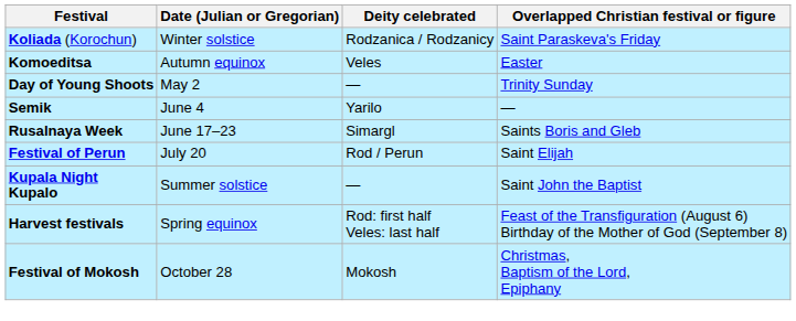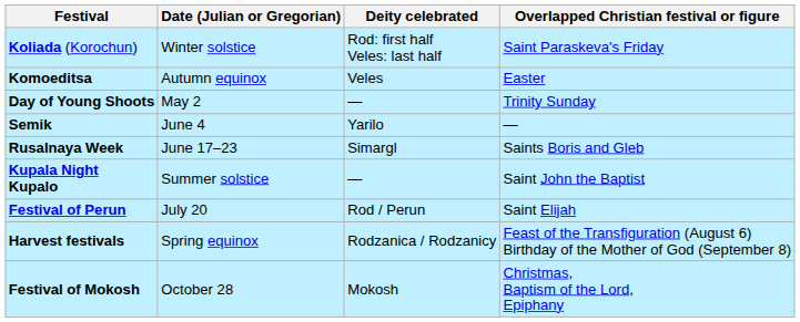 <table class="wikitable" style="margin:auto;">
 <tr>
 <th>Festival</th>
 <th>Date (Julian or Gregorian)</th>
 <th>Deity celebrated</th>
 <th>Overlapped Christian festival or figure</th>
 </tr>
 <tr bgcolor="#C0F0FF">
 <td><strong><a href='#'>Koliada</a></strong> (<a href='#'>Korochun</a>)</td>
 <td>Winter <a href='#'>solstice</a></td>
-<td>Rodzanica / Rodzanicy</td>
+<td>Rod: first half<br>Veles: last half</td>
 <td><a href='#'>Saint Paraskeva's Friday</a></td>
 </tr>
 <tr bgcolor="#C0F0FF">
 <td><strong>Komoeditsa</strong></td>
 <td>Autumn <a href='#'>equinox</a></td>
 <td>Veles</td>
 <td><a href='#'>Easter</a></td>
 </tr>
 <tr bgcolor="#C0F0FF">
 <td><strong>Day of Young Shoots</strong></td>
 <td>May 2</td>
 <td>—</td>
 <td><a href='#'>Trinity Sunday</a></td>
 </tr>
 <tr bgcolor="#C0F0FF">
 <td><strong>Semik</strong></td>
 <td>June 4</td>
 <td>Yarilo</td>
 <td>—</td>
 </tr>
 <tr bgcolor="#C0F0FF">
 <td><strong>Rusalnaya Week</strong></td>
 <td>June 17–23</td>
 <td>Simargl</td>
 <td>Saints <a href='#'>Boris and Gleb</a></td>
 </tr>
 <tr bgcolor="#C0F0FF">
+<td><strong><a href='#'>Kupala Night</a></strong><br><strong>Kupalo</strong></td>
+<td>Summer <a href='#'>solstice</a></td>
+<td>—</td>
+<td>Saint <a href='#'>John the Baptist</a></td>
+</tr>
+<tr bgcolor="#C0F0FF">
 <td><strong><a href='#'>Festival of Perun</a></strong></td>
 <td>July 20</td>
 <td>Rod / Perun</td>
 <td>Saint <a href='#'>Elijah</a></td>
 </tr>
 <tr bgcolor="#C0F0FF">
-<td><strong><a href='#'>Kupala Night</a></strong><br><strong>Kupalo</strong></td>
-<td>Summer <a href='#'>solstice</a></td>
-<td>—</td>
-<td>Saint <a href='#'>John the Baptist</a></td>
-</tr>
-<tr bgcolor="#C0F0FF">
 <td><strong>Harvest festivals</strong></td>
 <td>Spring <a href='#'>equinox</a></td>
-<td>Rod: first half<br>Veles: last half</td>
+<td>Rodzanica / Rodzanicy</td>
 <td><a href='#'>Feast of the Transfiguration</a> (August 6)<br> Birthday of the Mother of God (September 8)</td>
 </tr>
 <tr bgcolor="#C0F0FF">
 <td><strong>Festival of Mokosh</strong></td>
 <td>October 28</td>
 <td>Mokosh</td>
 <td><a href='#'>Christmas</a>,<br><a href='#'>Baptism of the Lord</a>,<br><a href='#'>Epiphany</a></td>
 </tr>
 </table>
